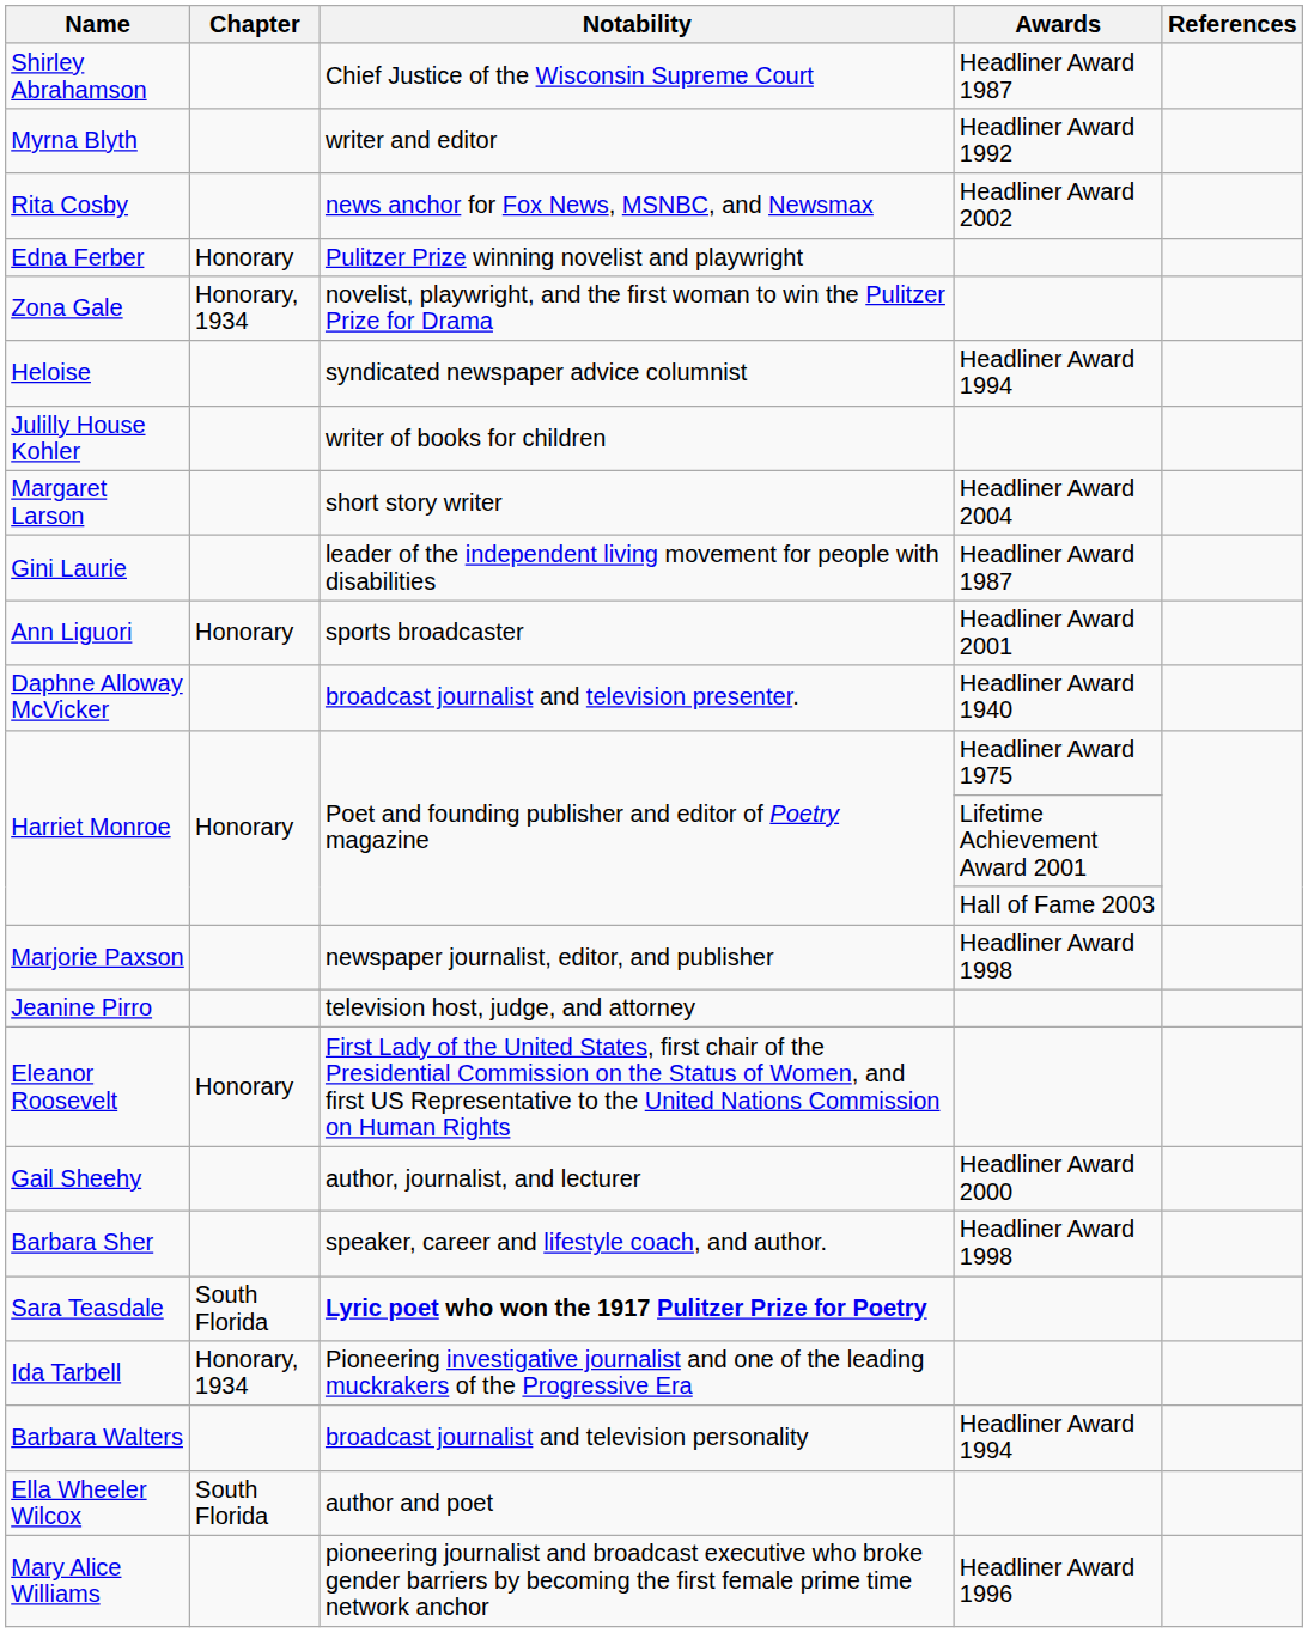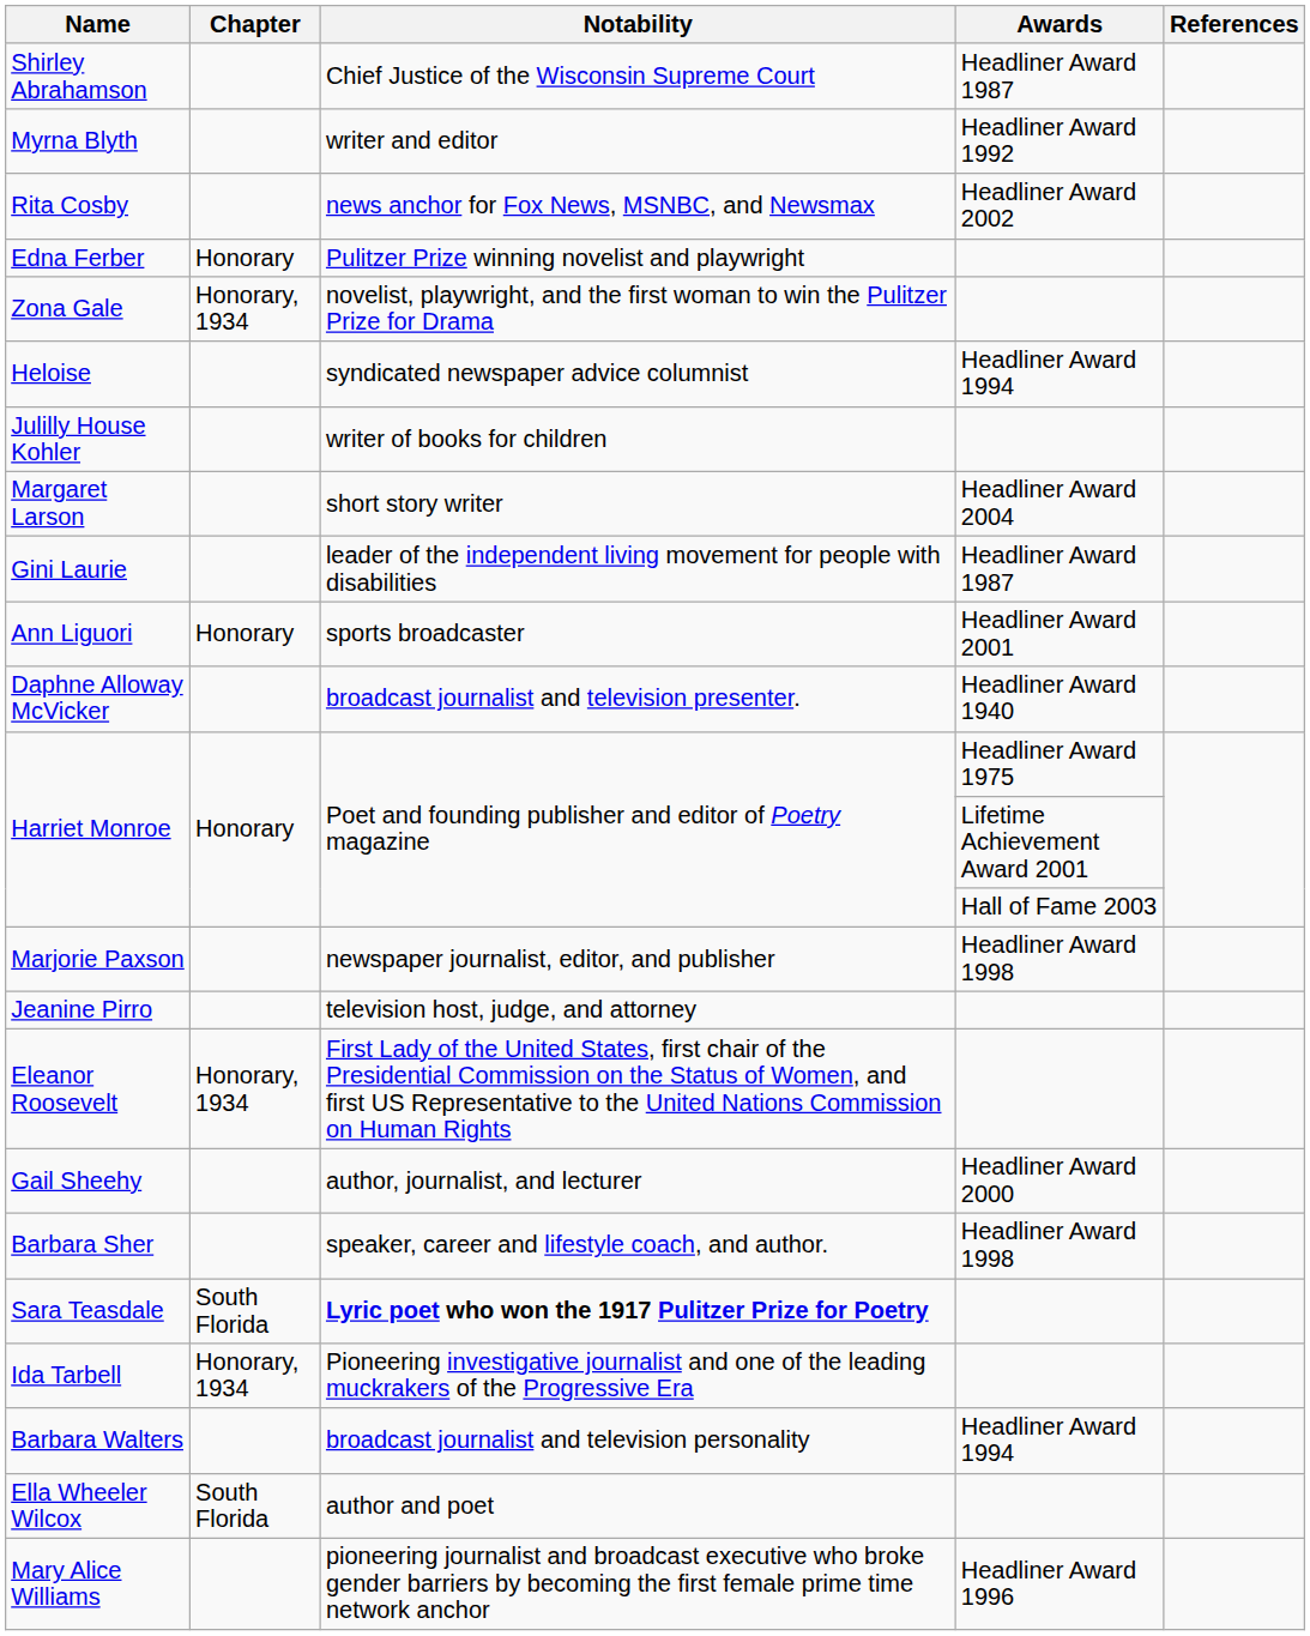 <table class="wikitable sortable">
 <tr>
 <th>Name</th>
 <th>Chapter</th>
 <th>Notability</th>
 <th>Awards</th>
 <th>References</th>
 </tr>
 <tr>
 <td><a href='#'>Shirley Abrahamson</a></td>
 <td></td>
 <td>Chief Justice of the <a href='#'>Wisconsin Supreme Court</a></td>
 <td>Headliner Award 1987</td>
 <td></td>
 </tr>
 <tr>
 <td><a href='#'>Myrna Blyth</a></td>
 <td></td>
 <td>writer and editor</td>
 <td>Headliner Award 1992</td>
 <td></td>
 </tr>
 <tr>
 <td><a href='#'>Rita Cosby</a></td>
 <td></td>
 <td><a href='#'>news anchor</a> for <a href='#'>Fox News</a>, <a href='#'>MSNBC</a>, and <a href='#'>Newsmax</a></td>
 <td>Headliner Award 2002</td>
 <td></td>
 </tr>
 <tr>
 <td><a href='#'>Edna Ferber</a></td>
 <td>Honorary</td>
 <td><a href='#'>Pulitzer Prize</a> winning novelist and playwright</td>
 <td></td>
 <td></td>
 </tr>
 <tr>
 <td><a href='#'>Zona Gale</a></td>
 <td>Honorary, 1934</td>
 <td>novelist, playwright, and the first woman to win the <a href='#'>Pulitzer Prize for Drama</a></td>
 <td></td>
 <td></td>
 </tr>
 <tr>
 <td><a href='#'>Heloise</a></td>
 <td></td>
 <td>syndicated newspaper advice columnist</td>
 <td>Headliner Award 1994</td>
 <td></td>
 </tr>
 <tr>
 <td><a href='#'>Julilly House Kohler</a></td>
 <td></td>
 <td>writer of books for children</td>
 <td></td>
 <td></td>
 </tr>
 <tr>
 <td><a href='#'>Margaret Larson</a></td>
 <td></td>
 <td>short story writer</td>
 <td>Headliner Award 2004</td>
 <td></td>
 </tr>
 <tr>
 <td><a href='#'>Gini Laurie</a></td>
 <td></td>
 <td>leader of the <a href='#'>independent living</a> movement for people with disabilities</td>
 <td>Headliner Award 1987</td>
 <td></td>
 </tr>
 <tr>
 <td><a href='#'>Ann Liguori</a></td>
 <td>Honorary</td>
 <td>sports broadcaster</td>
 <td>Headliner Award 2001</td>
 <td></td>
 </tr>
 <tr>
 <td><a href='#'>Daphne Alloway McVicker</a></td>
 <td></td>
 <td><a href='#'>broadcast journalist</a> and <a href='#'>television presenter</a>.</td>
 <td>Headliner Award 1940</td>
 <td></td>
 </tr>
 <tr>
 <td rowspan="3"><a href='#'>Harriet Monroe</a></td>
 <td rowspan="3">Honorary</td>
 <td rowspan="3">Poet and founding publisher and editor of <em><a href='#'>Poetry</a></em> magazine</td>
 <td>Headliner Award 1975</td>
 <td rowspan="3"></td>
 </tr>
 <tr>
 <td>Lifetime Achievement Award 2001</td>
 </tr>
 <tr>
 <td>Hall of Fame 2003</td>
 </tr>
 <tr>
 <td><a href='#'>Marjorie Paxson</a></td>
 <td></td>
 <td>newspaper journalist, editor, and publisher</td>
 <td>Headliner Award 1998</td>
 <td></td>
 </tr>
 <tr>
 <td><a href='#'>Jeanine Pirro</a></td>
 <td></td>
 <td>television host, judge, and attorney</td>
 <td></td>
 <td></td>
 </tr>
 <tr>
 <td><a href='#'>Eleanor Roosevelt</a></td>
-<td>Honorary</td>
+<td>Honorary, 1934</td>
 <td><a href='#'>First Lady of the United States</a>, first chair of the <a href='#'>Presidential Commission on the Status of Women</a>, and first  US Representative to the <a href='#'>United Nations Commission on Human Rights</a></td>
 <td></td>
 <td></td>
 </tr>
 <tr>
 <td><a href='#'>Gail Sheehy</a></td>
 <td></td>
 <td>author, journalist, and lecturer</td>
 <td>Headliner Award 2000</td>
 <td></td>
 </tr>
 <tr>
 <td><a href='#'>Barbara Sher</a></td>
 <td></td>
 <td>speaker, career and <a href='#'>lifestyle coach</a>, and author.</td>
 <td>Headliner Award 1998</td>
 <td></td>
 </tr>
 <tr>
 <td><a href='#'>Sara Teasdale</a></td>
 <td>South Florida</td>
 <td><strong><a href='#'>Lyric poet</a> who won the 1917 <a href='#'>Pulitzer Prize for Poetry</a></strong></td>
 <td></td>
 <td></td>
 </tr>
 <tr>
 <td><a href='#'>Ida Tarbell</a></td>
 <td>Honorary, 1934</td>
 <td>Pioneering <a href='#'>investigative journalist</a> and one of the leading <a href='#'>muckrakers</a> of the <a href='#'>Progressive Era</a></td>
 <td></td>
 <td></td>
 </tr>
 <tr>
 <td><a href='#'>Barbara Walters</a></td>
 <td></td>
 <td><a href='#'>broadcast journalist</a> and television personality</td>
 <td>Headliner Award 1994</td>
 <td></td>
 </tr>
 <tr>
 <td><a href='#'>Ella Wheeler Wilcox</a></td>
 <td>South Florida</td>
 <td>author and poet</td>
 <td></td>
 <td></td>
 </tr>
 <tr>
 <td><a href='#'>Mary Alice Williams</a></td>
 <td></td>
 <td>pioneering journalist and broadcast executive who broke gender barriers by becoming the first female prime time network anchor</td>
 <td>Headliner Award 1996</td>
 <td></td>
 </tr>
 </table>
